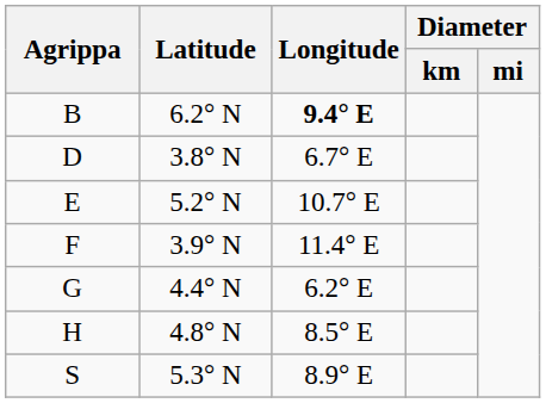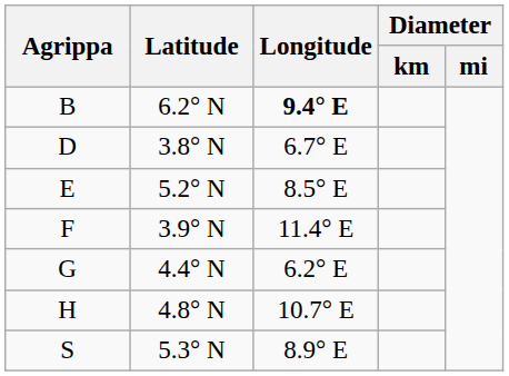 <table class="wikitable sortable">
 <tr>
 <th width="25%" scope="col" rowspan=2>Agrippa</th>
 <th width="25%" scope="col" rowspan=2>Latitude</th>
 <th width="25%" scope="col" rowspan=2>Longitude</th>
 <th width="25%" scope="col" colspan=2>Diameter</th>
 </tr>
 <tr>
 <th scope="col">km</th>
 <th scope="col">mi</th>
 </tr>
 <tr>
 <td align="center">B</td>
 <td align="center">6.2° N</td>
 <td align="center"><strong>9.4° E</strong></td>
 <td></td>
 </tr>
 <tr>
 <td align="center">D</td>
 <td align="center">3.8° N</td>
 <td align="center">6.7° E</td>
 <td></td>
 </tr>
 <tr>
 <td align="center">E</td>
 <td align="center">5.2° N</td>
-<td align="center">10.7° E</td>
+<td align="center">8.5° E</td>
 <td></td>
 </tr>
 <tr>
 <td align="center">F</td>
 <td align="center">3.9° N</td>
 <td align="center">11.4° E</td>
 <td></td>
 </tr>
 <tr>
 <td align="center">G</td>
 <td align="center">4.4° N</td>
 <td align="center">6.2° E</td>
 <td></td>
 </tr>
 <tr>
 <td align="center">H</td>
 <td align="center">4.8° N</td>
-<td align="center">8.5° E</td>
+<td align="center">10.7° E</td>
 <td></td>
 </tr>
 <tr>
 <td align="center">S</td>
 <td align="center">5.3° N</td>
 <td align="center">8.9° E</td>
 <td></td>
 </tr>
 </table>
